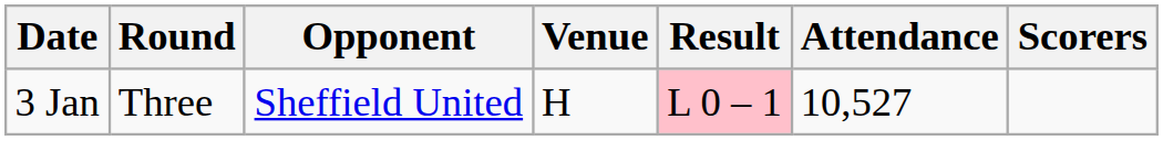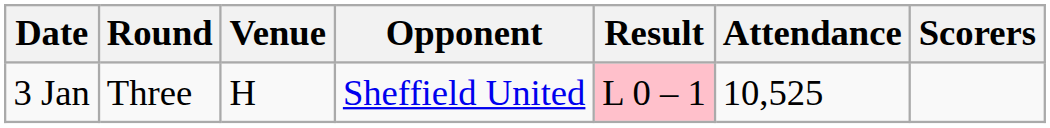 <table class="wikitable">
 <tr>
 <th>Date</th>
 <th>Round</th>
+<th>Venue</th>
 <th>Opponent</th>
-<th>Venue</th>
 <th>Result</th>
 <th>Attendance</th>
 <th>Scorers</th>
 </tr>
 <tr>
 <td>3 Jan</td>
 <td>Three</td>
+<td>H</td>
 <td><a href='#'>Sheffield United</a></td>
-<td>H</td>
 <td style="background: pink;">L 0 – 1</td>
-<td>10,527</td>
+<td>10,525</td>
 <td></td>
 </tr>
 </table>
